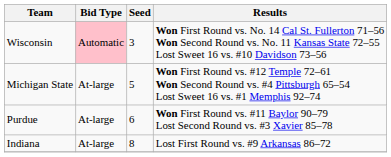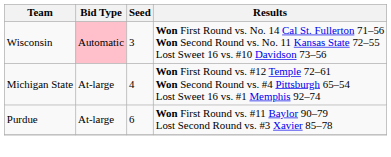 <table class="wikitable">
 <tr>
 <th align="center">Team</th>
 <th align="center">Bid Type</th>
 <th align="center">Seed</th>
 <th align="center">Results</th>
 </tr>
 <tr>
 <td>Wisconsin</td>
 <td style="background: pink;">Automatic</td>
 <td>3</td>
 <td><strong>Won</strong> First Round vs. No. 14 <a href='#'>Cal St. Fullerton</a> 71–56 <br> <strong>Won</strong> Second Round vs. No. 11 <a href='#'>Kansas State</a> 72–55 <br> Lost Sweet 16 vs. #10 <a href='#'>Davidson</a> 73–56</td>
 </tr>
 <tr>
 <td>Michigan State</td>
 <td>At-large</td>
-<td>5</td>
+<td>4</td>
 <td><strong>Won</strong> First Round vs. #12 <a href='#'>Temple</a> 72–61 <br> <strong>Won</strong> Second Round vs. #4 <a href='#'>Pittsburgh</a> 65–54 <br> Lost Sweet 16 vs. #1 <a href='#'>Memphis</a> 92–74</td>
 </tr>
 <tr>
 <td>Purdue</td>
 <td>At-large</td>
 <td>6</td>
 <td><strong>Won</strong> First Round vs. #11 <a href='#'>Baylor</a> 90–79 <br> Lost Second Round vs. #3 <a href='#'>Xavier</a> 85–78</td>
 </tr>
 <tr>
-<td>Indiana</td>
-<td>At-large</td>
-<td>8</td>
-<td>Lost First Round vs. #9 <a href='#'>Arkansas</a> 86–72</td>
-</tr>
-<tr>
 </tr>
 </table>
